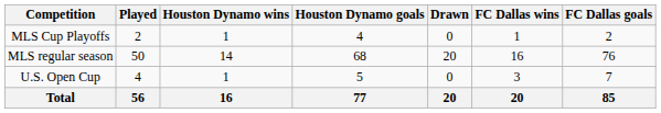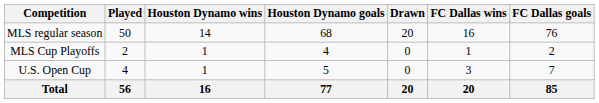 <table class="wikitable sortable" style="text-align: center;">
 <tr>
 <th>Competition</th>
 <th>Played</th>
 <th>Houston Dynamo wins</th>
 <th>Houston Dynamo goals</th>
 <th>Drawn</th>
 <th>FC Dallas wins</th>
 <th>FC Dallas goals</th>
 </tr>
 <tr>
+<td>MLS regular season</td>
+<td>50</td>
+<td>14</td>
+<td>68</td>
+<td>20</td>
+<td>16</td>
+<td>76</td>
+</tr>
+<tr>
 <td>MLS Cup Playoffs</td>
 <td>2</td>
 <td>1</td>
 <td>4</td>
 <td>0</td>
 <td>1</td>
 <td>2</td>
-</tr>
-<tr>
-<td>MLS regular season</td>
-<td>50</td>
-<td>14</td>
-<td>68</td>
-<td>20</td>
-<td>16</td>
-<td>76</td>
 </tr>
 <tr>
 <td>U.S. Open Cup</td>
 <td>4</td>
 <td>1</td>
 <td>5</td>
 <td>0</td>
 <td>3</td>
 <td>7</td>
 </tr>
 <tr>
 <th>Total</th>
 <th>56</th>
 <th>16</th>
 <th>77</th>
 <th>20</th>
 <th>20</th>
 <th>85</th>
 </tr>
 </table>
